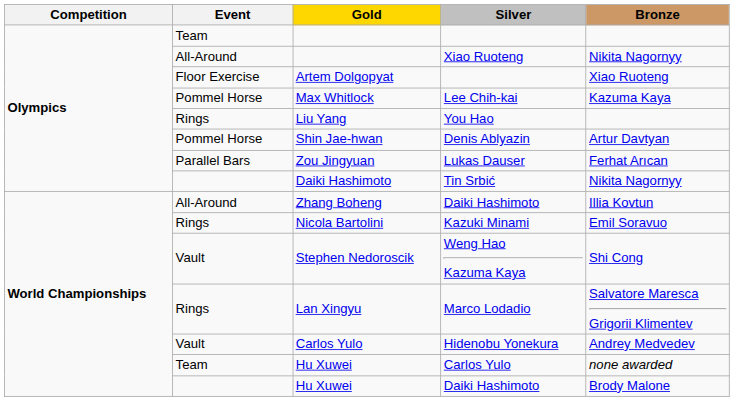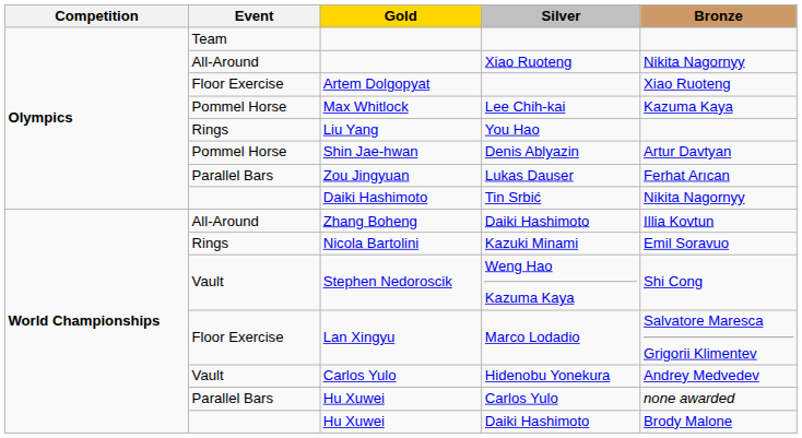 <table class="wikitable" style="width:70%;">
 <tr>
 <th style="text-align:center; width:5%;">Competition</th>
 <th style="text-align:center; width:5%;">Event</th>
 <td style="text-align:center; width:6%; background:gold;"><strong>Gold</strong></td>
 <td style="text-align:center; width:6%; background:silver;"><strong>Silver</strong></td>
 <td style="text-align:center; width:6%; background:#c96;"><strong>Bronze</strong></td>
 </tr>
 <tr>
 <td rowspan=8><strong>Olympics</strong></td>
 <td>Team</td>
 <td><br></td>
 <td><br></td>
 <td><br></td>
 </tr>
 <tr>
 <td>All-Around</td>
 <td> </td>
 <td> <a href='#'>Xiao Ruoteng</a></td>
 <td> <a href='#'>Nikita Nagornyy</a></td>
 </tr>
 <tr>
 <td>Floor Exercise</td>
 <td> <a href='#'>Artem Dolgopyat</a></td>
 <td> </td>
 <td> <a href='#'>Xiao Ruoteng</a></td>
 </tr>
 <tr>
 <td>Pommel Horse</td>
 <td> <a href='#'>Max Whitlock</a></td>
 <td> <a href='#'>Lee Chih-kai</a></td>
 <td> <a href='#'>Kazuma Kaya</a></td>
 </tr>
 <tr>
 <td>Rings</td>
 <td> <a href='#'>Liu Yang</a></td>
 <td> <a href='#'>You Hao</a></td>
 <td> </td>
 </tr>
 <tr>
 <td>Pommel Horse</td>
 <td> <a href='#'>Shin Jae-hwan</a></td>
 <td> <a href='#'>Denis Ablyazin</a></td>
 <td> <a href='#'>Artur Davtyan</a></td>
 </tr>
 <tr>
 <td>Parallel Bars</td>
 <td> <a href='#'>Zou Jingyuan</a></td>
 <td> <a href='#'>Lukas Dauser</a></td>
 <td> <a href='#'>Ferhat Arıcan</a></td>
 </tr>
 <tr>
 <td></td>
 <td> <a href='#'>Daiki Hashimoto</a></td>
 <td> <a href='#'>Tin Srbić</a></td>
 <td> <a href='#'>Nikita Nagornyy</a></td>
 </tr>
 <tr>
 <td rowspan=8><strong>World Championships</strong></td>
 <td>All-Around</td>
 <td> <a href='#'>Zhang Boheng</a></td>
 <td> <a href='#'>Daiki Hashimoto</a></td>
 <td> <a href='#'>Illia Kovtun</a></td>
 </tr>
 <tr>
 <td>Rings</td>
 <td> <a href='#'>Nicola Bartolini</a></td>
 <td> <a href='#'>Kazuki Minami</a></td>
 <td> <a href='#'>Emil Soravuo</a></td>
 </tr>
 <tr>
 <td>Vault</td>
 <td> <a href='#'>Stephen Nedoroscik</a></td>
 <td> <a href='#'>Weng Hao</a><hr> <a href='#'>Kazuma Kaya</a></td>
 <td> <a href='#'>Shi Cong</a></td>
 </tr>
 <tr>
-<td>Rings</td>
+<td>Floor Exercise</td>
 <td> <a href='#'>Lan Xingyu</a></td>
 <td> <a href='#'>Marco Lodadio</a></td>
 <td> <a href='#'>Salvatore Maresca</a><hr>  <a href='#'>Grigorii Klimentev</a></td>
 </tr>
 <tr>
 <td>Vault</td>
 <td> <a href='#'>Carlos Yulo</a></td>
 <td> <a href='#'>Hidenobu Yonekura</a></td>
 <td> <a href='#'>Andrey Medvedev</a></td>
 </tr>
 <tr>
-<td>Team</td>
+<td>Parallel Bars</td>
 <td> <a href='#'>Hu Xuwei</a></td>
 <td> <a href='#'>Carlos Yulo</a></td>
 <td><em>none awarded</em></td>
 </tr>
 <tr>
 <td></td>
 <td> <a href='#'>Hu Xuwei</a></td>
 <td> <a href='#'>Daiki Hashimoto</a></td>
 <td> <a href='#'>Brody Malone</a></td>
 </tr>
 </table>
